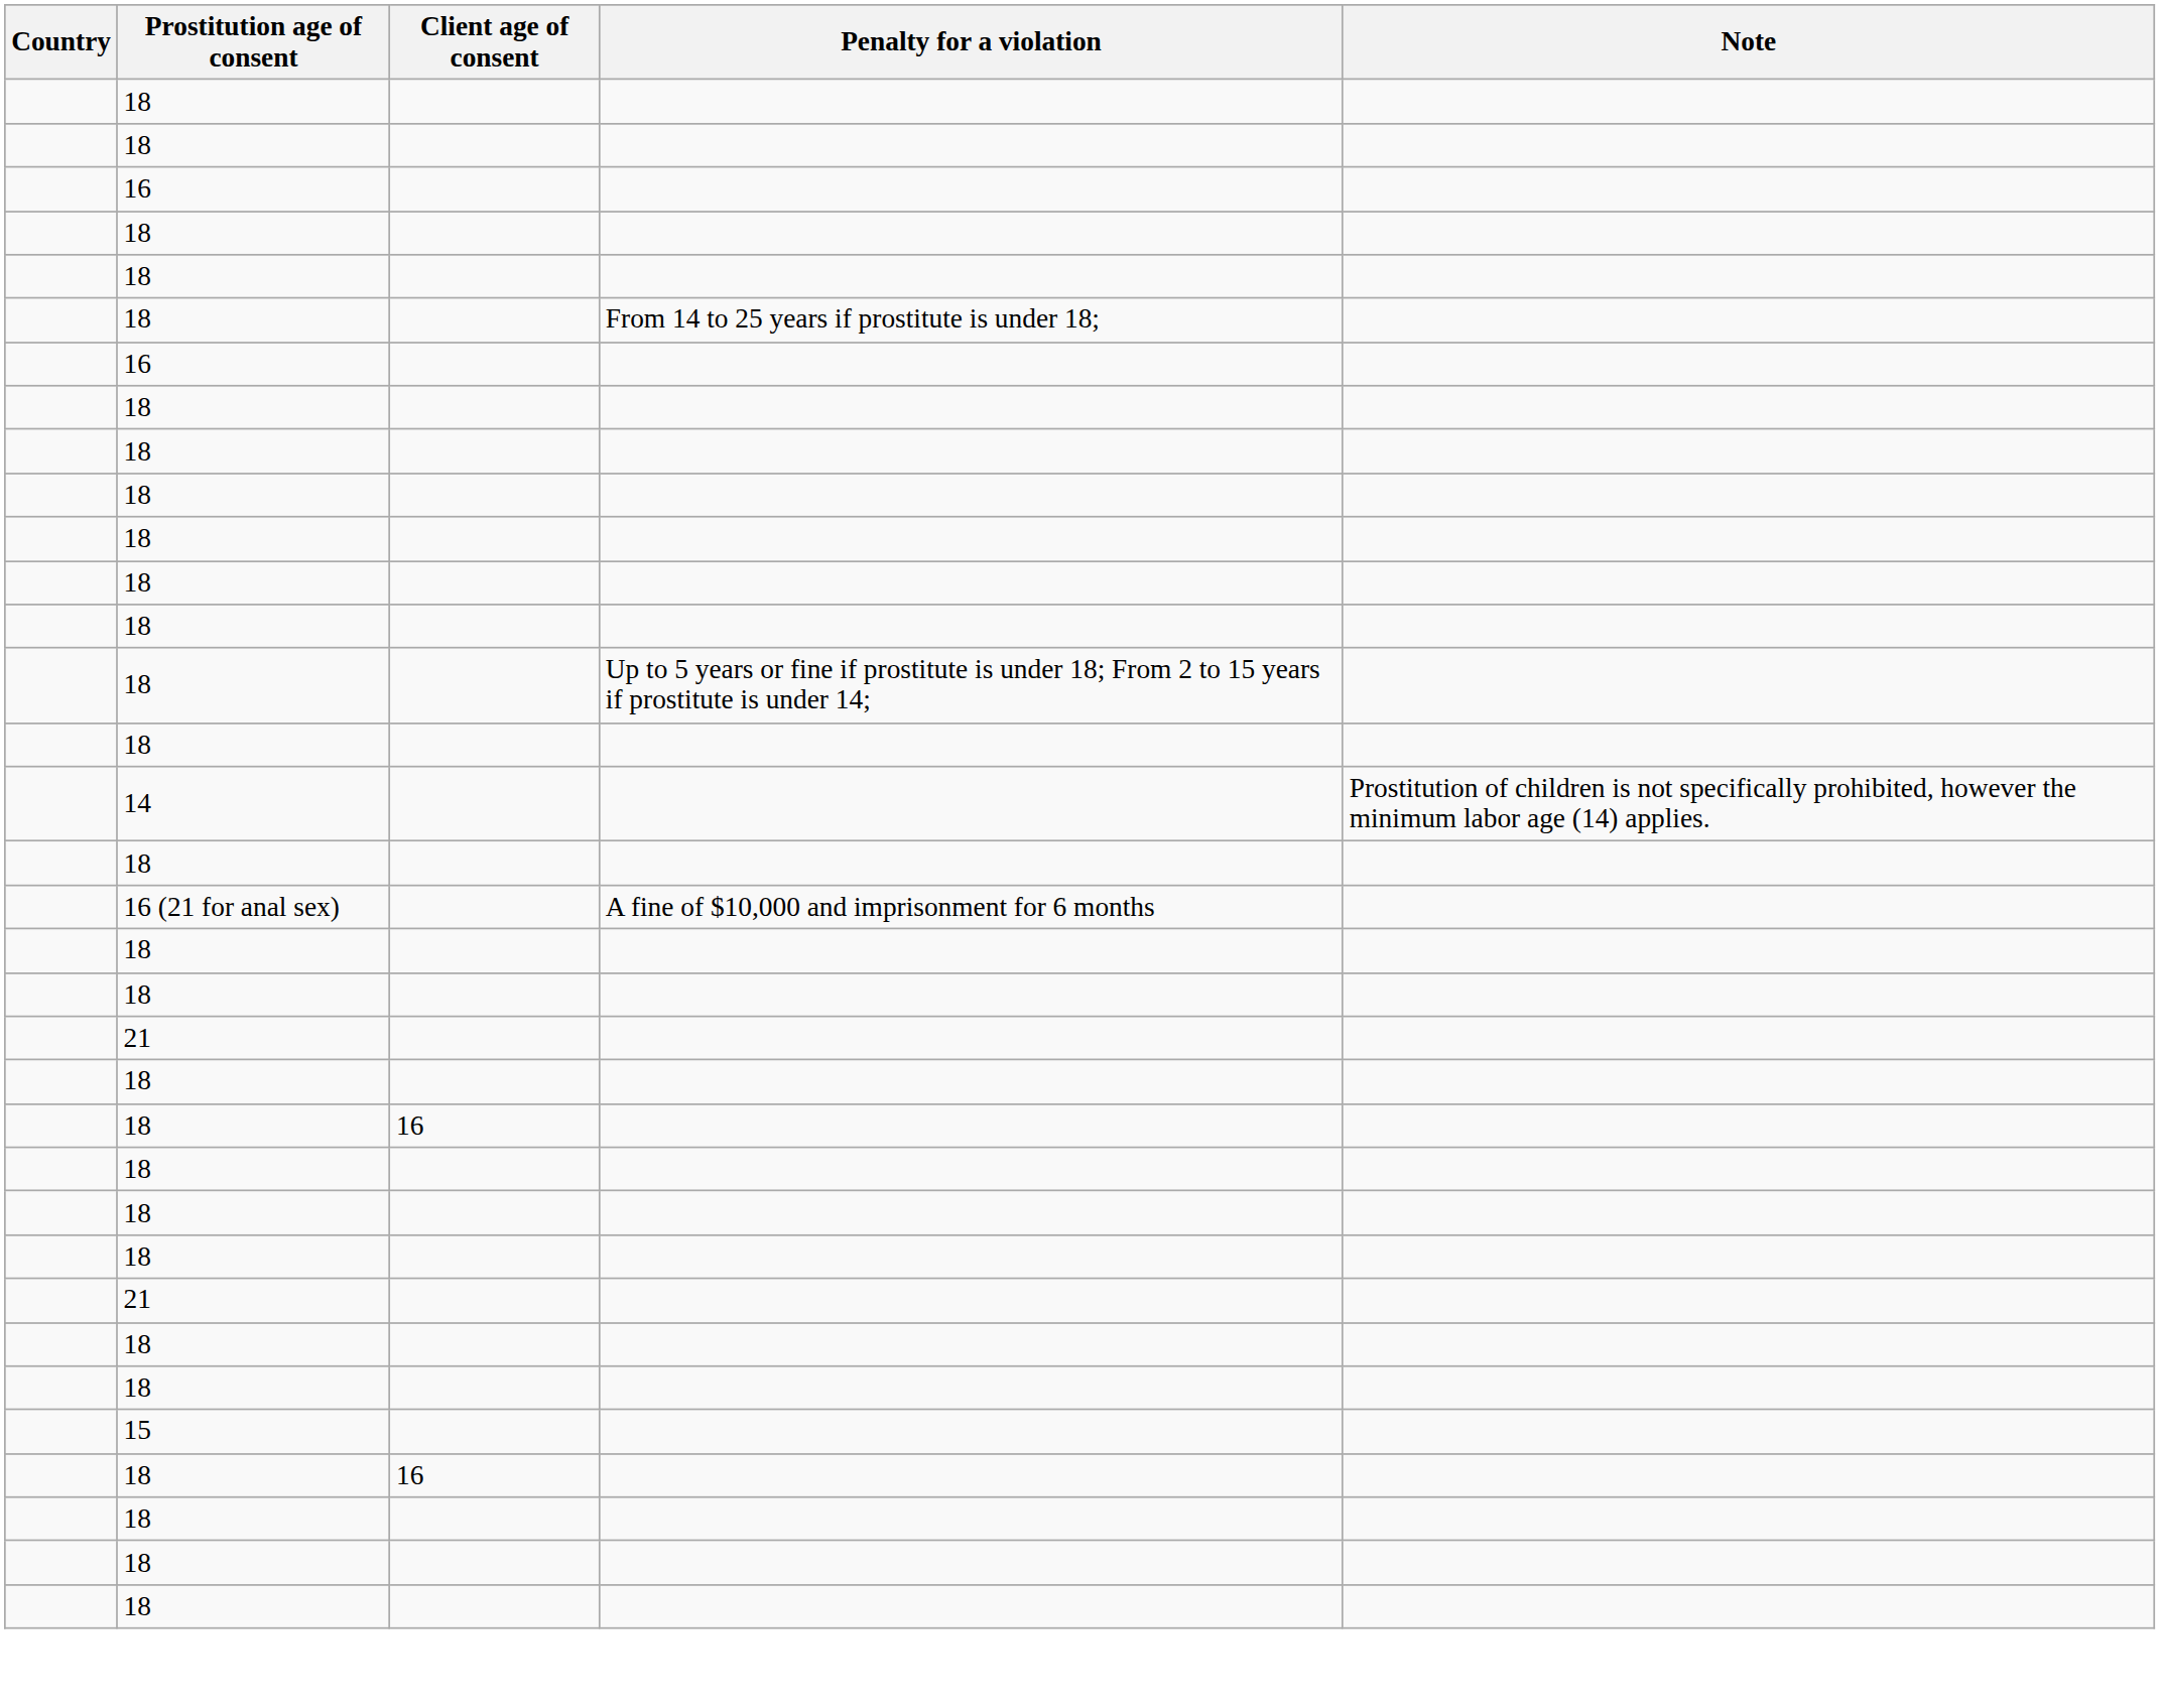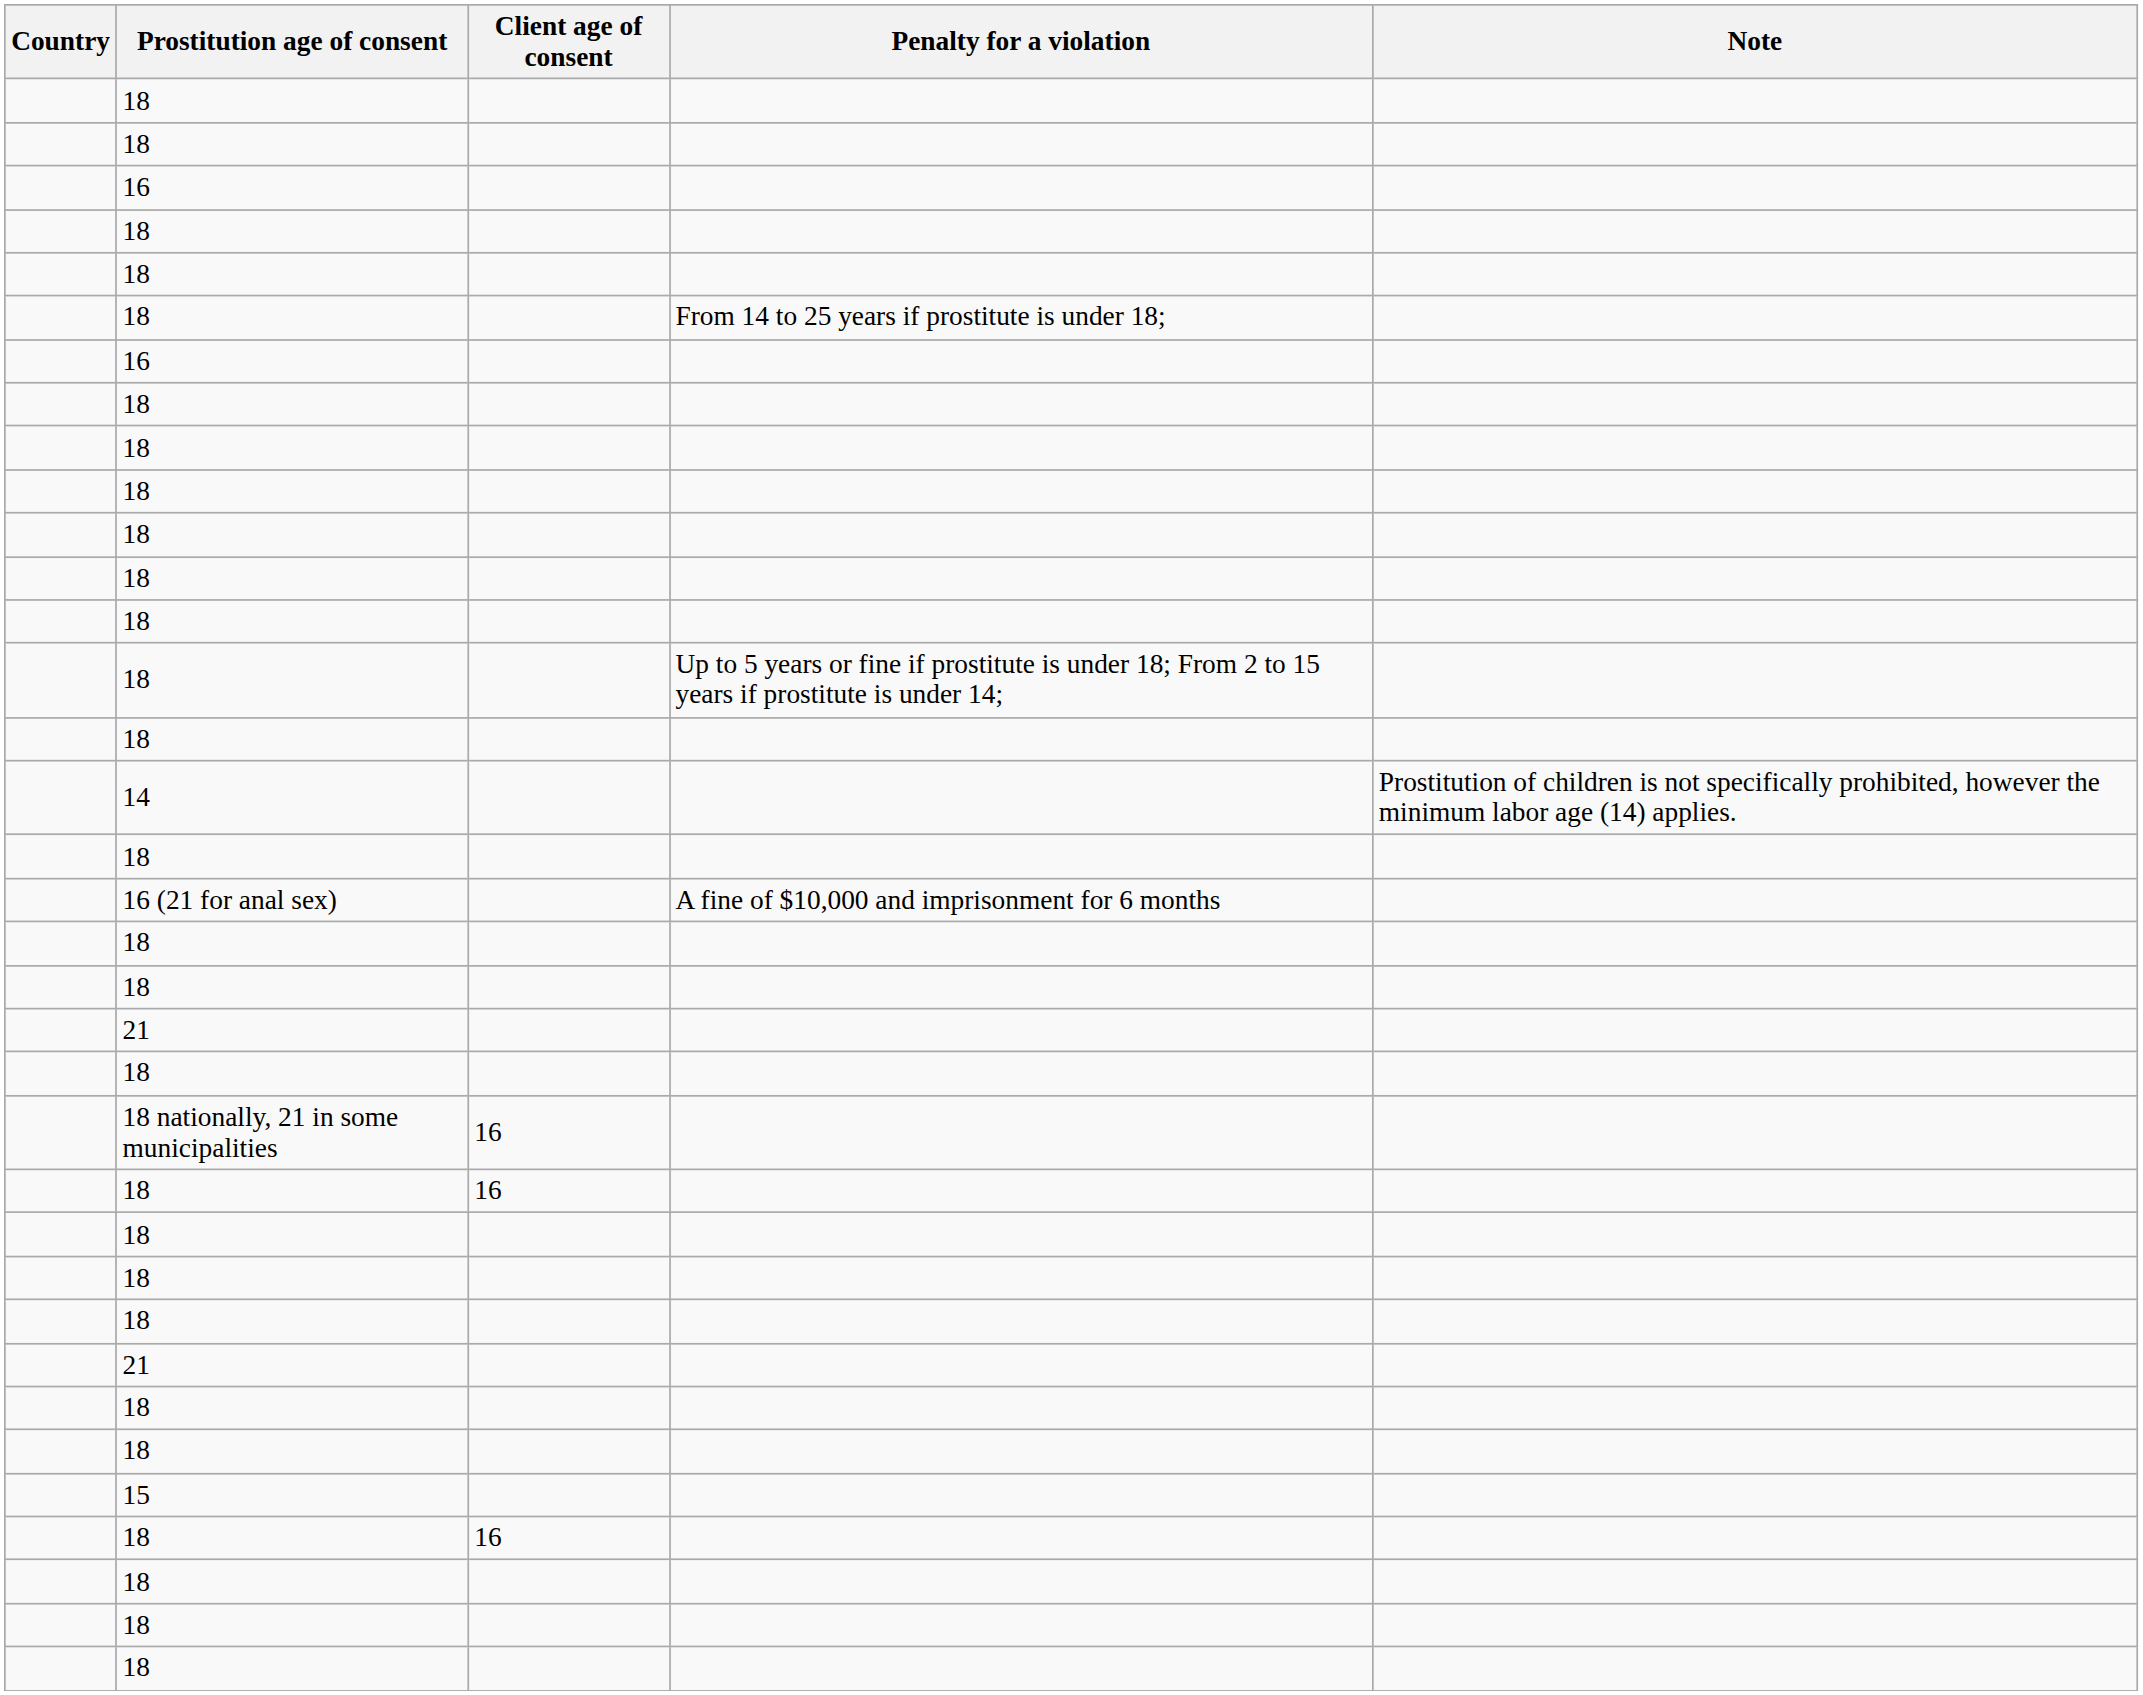 <table class="wikitable sortable">
 <tr>
 <th>Country</th>
 <th>Prostitution age of consent</th>
 <th>Client age of consent</th>
 <th>Penalty for a violation</th>
 <th>Note</th>
 </tr>
 <tr>
 <td></td>
 <td>18</td>
 <td></td>
 <td></td>
 <td></td>
 </tr>
 <tr>
 <td></td>
 <td>18</td>
 <td></td>
 <td></td>
 <td></td>
 </tr>
 <tr>
 <td></td>
 <td>16</td>
 <td></td>
 <td></td>
 <td></td>
 </tr>
 <tr>
 <td></td>
 <td>18</td>
 <td></td>
 <td></td>
 <td></td>
 </tr>
 <tr>
 <td></td>
 <td>18</td>
 <td></td>
 <td></td>
 <td></td>
 </tr>
 <tr>
 <td></td>
 <td>18</td>
 <td></td>
 <td>From 14 to 25 years if prostitute is under 18;</td>
 <td></td>
 </tr>
 <tr>
 <td></td>
 <td>16</td>
 <td></td>
 <td></td>
 <td></td>
 </tr>
 <tr>
 <td></td>
 <td>18</td>
 <td></td>
 <td></td>
 <td></td>
 </tr>
 <tr>
 <td></td>
 <td>18</td>
 <td></td>
 <td></td>
 <td></td>
 </tr>
 <tr>
 <td></td>
 <td>18</td>
 <td></td>
 <td></td>
 <td></td>
 </tr>
 <tr>
 <td></td>
 <td>18</td>
 <td></td>
 <td></td>
 <td></td>
 </tr>
 <tr>
 <td></td>
 <td>18</td>
 <td></td>
 <td></td>
 <td></td>
 </tr>
 <tr>
 <td></td>
 <td>18</td>
 <td></td>
 <td></td>
 <td></td>
 </tr>
 <tr>
 <td></td>
 <td>18</td>
 <td></td>
 <td>Up to 5 years or fine if prostitute is under 18; From 2 to 15 years if prostitute is under 14;</td>
 <td></td>
 </tr>
 <tr>
 <td></td>
 <td>18</td>
 <td></td>
 <td></td>
 <td></td>
 </tr>
 <tr>
 <td></td>
 <td>14</td>
 <td></td>
 <td></td>
 <td>Prostitution of children is not specifically prohibited, however the minimum labor age (14) applies.</td>
 </tr>
 <tr>
 <td></td>
 <td>18</td>
 <td></td>
 <td></td>
 <td></td>
 </tr>
 <tr>
 <td></td>
 <td>16 (21 for anal sex)</td>
 <td></td>
 <td>A fine of $10,000 and imprisonment for 6 months</td>
 <td></td>
 </tr>
 <tr>
 <td></td>
 <td>18</td>
 <td></td>
 <td></td>
 <td></td>
 </tr>
 <tr>
 <td></td>
 <td>18</td>
 <td></td>
 <td></td>
 </tr>
 <tr>
 <td></td>
 <td>21</td>
 <td></td>
 <td></td>
 <td></td>
 </tr>
 <tr>
 <td> </td>
 <td>18</td>
 <td></td>
 <td></td>
 <td></td>
 </tr>
 <tr>
 <td></td>
+<td>18 nationally, 21 in some municipalities</td>
+<td>16</td>
+<td></td>
+<td></td>
+</tr>
+<tr>
+<td></td>
 <td>18</td>
 <td>16</td>
 <td></td>
 <td></td>
 </tr>
 <tr>
 <td></td>
 <td>18</td>
 <td></td>
 <td></td>
 <td></td>
 </tr>
 <tr>
 <td></td>
 <td>18</td>
 <td></td>
 <td></td>
 <td></td>
 </tr>
 <tr>
 <td></td>
 <td>18</td>
 <td></td>
 <td></td>
 <td></td>
 </tr>
 <tr>
 <td></td>
 <td>21</td>
 <td></td>
 <td></td>
 <td></td>
 </tr>
 <tr>
 <td></td>
 <td>18</td>
 <td></td>
 <td></td>
 <td></td>
 </tr>
 <tr>
 <td></td>
 <td>18</td>
 <td></td>
 <td></td>
 <td></td>
 </tr>
 <tr>
 <td></td>
 <td>15</td>
 <td></td>
 <td></td>
 <td></td>
 </tr>
 <tr>
 <td></td>
 <td>18</td>
 <td>16</td>
 <td></td>
 <td></td>
 </tr>
 <tr>
 <td> </td>
 <td>18</td>
 <td></td>
 <td></td>
 <td></td>
 </tr>
 <tr>
 <td></td>
 <td>18</td>
 <td></td>
 <td></td>
 <td></td>
 </tr>
 <tr>
 <td></td>
 <td>18</td>
 <td></td>
 <td></td>
 <td></td>
 </tr>
 </table>
